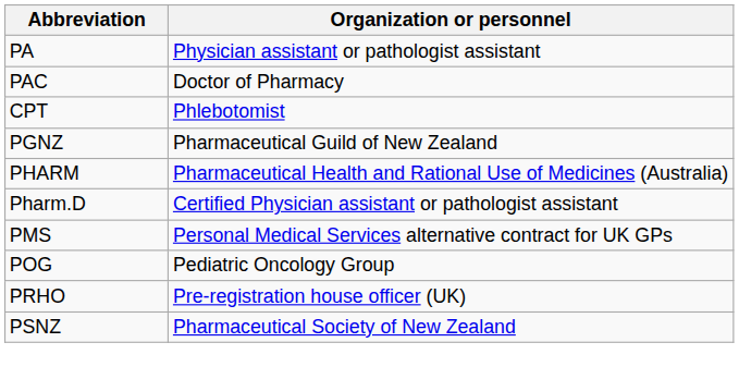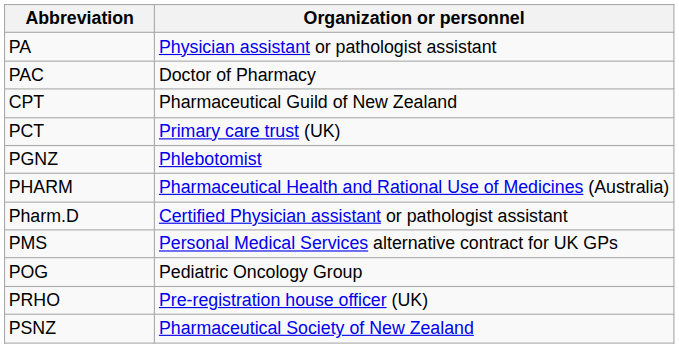 <table class="wikitable sortable">
 <tr>
 <th style="width:8em;">Abbreviation</th>
 <th>Organization or personnel</th>
 </tr>
 <tr>
 <td>PA</td>
 <td><a href='#'>Physician assistant</a> or pathologist assistant</td>
 </tr>
 <tr>
 <td>PAC</td>
 <td>Doctor of Pharmacy</td>
 </tr>
 <tr>
 <td>CPT</td>
-<td><a href='#'>Phlebotomist</a></td>
+<td>Pharmaceutical Guild of New Zealand</td>
+</tr>
+<tr>
+<td>PCT</td>
+<td><a href='#'>Primary care trust</a> (UK)</td>
 </tr>
 <tr>
 <td>PGNZ</td>
-<td>Pharmaceutical Guild of New Zealand</td>
+<td><a href='#'>Phlebotomist</a></td>
 </tr>
 <tr>
 <td>PHARM</td>
 <td><a href='#'>Pharmaceutical Health and Rational Use of Medicines</a> (Australia)</td>
 </tr>
 <tr>
 <td>Pharm.D</td>
 <td><a href='#'>Certified Physician assistant</a> or pathologist assistant</td>
 </tr>
 <tr>
 <td>PMS</td>
 <td><a href='#'>Personal Medical Services</a> alternative contract for UK GPs</td>
 </tr>
 <tr>
 <td>POG</td>
 <td>Pediatric Oncology Group</td>
 </tr>
 <tr>
 <td>PRHO</td>
 <td><a href='#'>Pre-registration house officer</a> (UK)</td>
 </tr>
 <tr>
 <td>PSNZ</td>
 <td><a href='#'>Pharmaceutical Society of New Zealand</a></td>
 </tr>
 </table>
